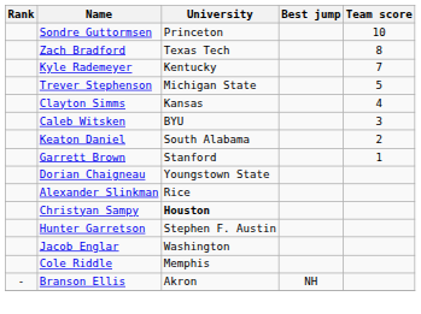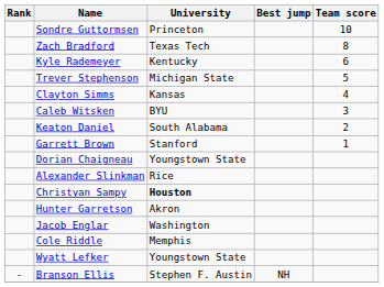 <table class="wikitable sortable" style="text-align:center">
 <tr>
 <th>Rank</th>
 <th>Name</th>
 <th>University</th>
 <th>Best jump</th>
 <th>Team score</th>
 </tr>
 <tr>
 <td></td>
 <td align=left><a href='#'>Sondre Guttormsen</a></td>
 <td align="left">Princeton</td>
 <td><strong></strong></td>
 <td>10</td>
 </tr>
 <tr>
 <td></td>
 <td align=left><a href='#'>Zach Bradford</a></td>
 <td align="left">Texas Tech</td>
 <td><strong></strong></td>
 <td>8</td>
 </tr>
 <tr>
 <td></td>
 <td align=left><a href='#'>Kyle Rademeyer</a></td>
 <td align="left">Kentucky</td>
 <td><strong></strong></td>
-<td>7</td>
+<td>6</td>
 </tr>
 <tr>
 <td></td>
 <td align=left><a href='#'>Trever Stephenson</a></td>
 <td align="left">Michigan State</td>
 <td><strong></strong></td>
 <td>5</td>
 </tr>
 <tr>
 <td></td>
 <td align=left><a href='#'>Clayton Simms</a></td>
 <td align="left">Kansas</td>
 <td><strong></strong></td>
 <td>4</td>
 </tr>
 <tr>
 <td></td>
 <td align=left><a href='#'>Caleb Witsken</a></td>
 <td align="left">BYU</td>
 <td><strong></strong></td>
 <td>3</td>
 </tr>
 <tr>
 <td></td>
 <td align=left><a href='#'>Keaton Daniel</a></td>
 <td align="left">South Alabama</td>
 <td><strong></strong></td>
 <td>2</td>
 </tr>
 <tr>
 <td></td>
 <td align=left><a href='#'>Garrett Brown</a></td>
 <td align="left">Stanford</td>
 <td><strong></strong></td>
 <td>1</td>
 </tr>
 <tr>
 <td></td>
 <td align=left><a href='#'>Dorian Chaigneau</a></td>
 <td align="left">Youngstown State</td>
 <td><strong></strong></td>
 <td></td>
 </tr>
 <tr>
 <td></td>
 <td align=left><a href='#'>Alexander Slinkman</a></td>
 <td align="left">Rice</td>
 <td><strong></strong></td>
 <td></td>
 </tr>
 <tr>
 <td></td>
 <td align=left><a href='#'>Christyan Sampy</a></td>
 <td align="left"><strong>Houston</strong></td>
 <td><strong></strong></td>
 <td></td>
 </tr>
 <tr>
 <td></td>
 <td align=left><a href='#'>Hunter Garretson</a></td>
-<td align="left">Stephen F. Austin</td>
+<td align="left">Akron</td>
 <td><strong></strong></td>
 <td></td>
 </tr>
 <tr>
 <td></td>
 <td align=left><a href='#'>Jacob Englar</a></td>
 <td align="left">Washington</td>
 <td><strong></strong></td>
 <td></td>
 </tr>
 <tr>
 <td></td>
 <td align=left><a href='#'>Cole Riddle</a></td>
 <td align="left">Memphis</td>
 <td><strong></strong></td>
 <td></td>
 </tr>
 <tr>
+<td></td>
+<td align=left><a href='#'>Wyatt Lefker</a></td>
+<td align="left">Youngstown State</td>
+<td><strong></strong></td>
+<td></td>
+</tr>
+<tr>
 <td>-</td>
 <td align="left"><a href='#'>Branson Ellis</a></td>
-<td align="left">Akron</td>
+<td align="left">Stephen F. Austin</td>
 <td>NH</td>
 <td></td>
 </tr>
 <tr>
 </tr>
 </table>
